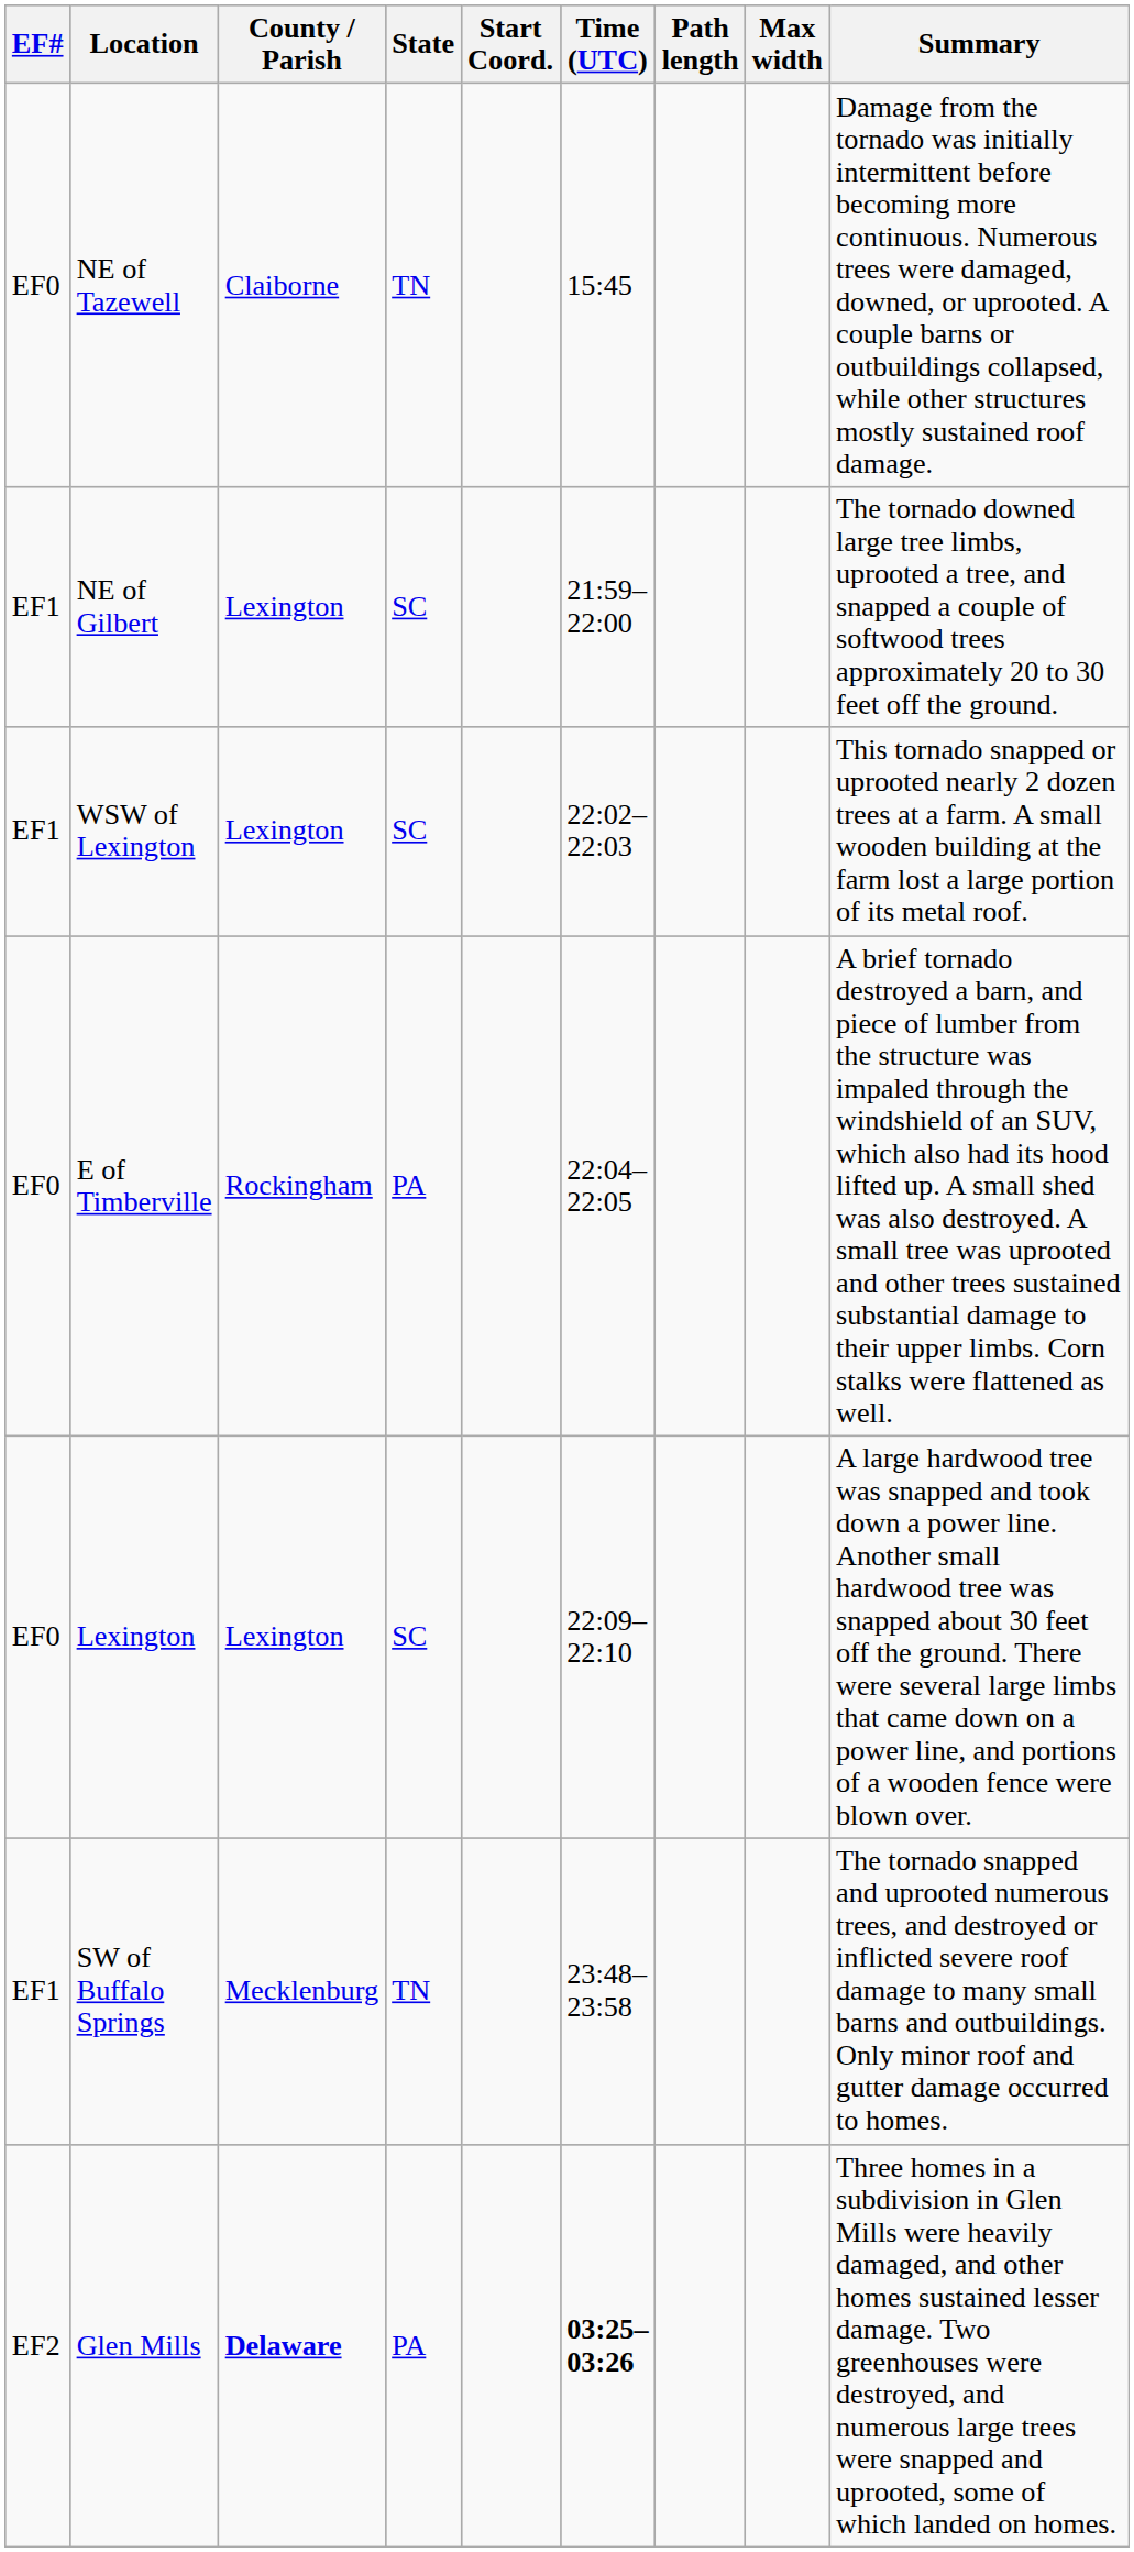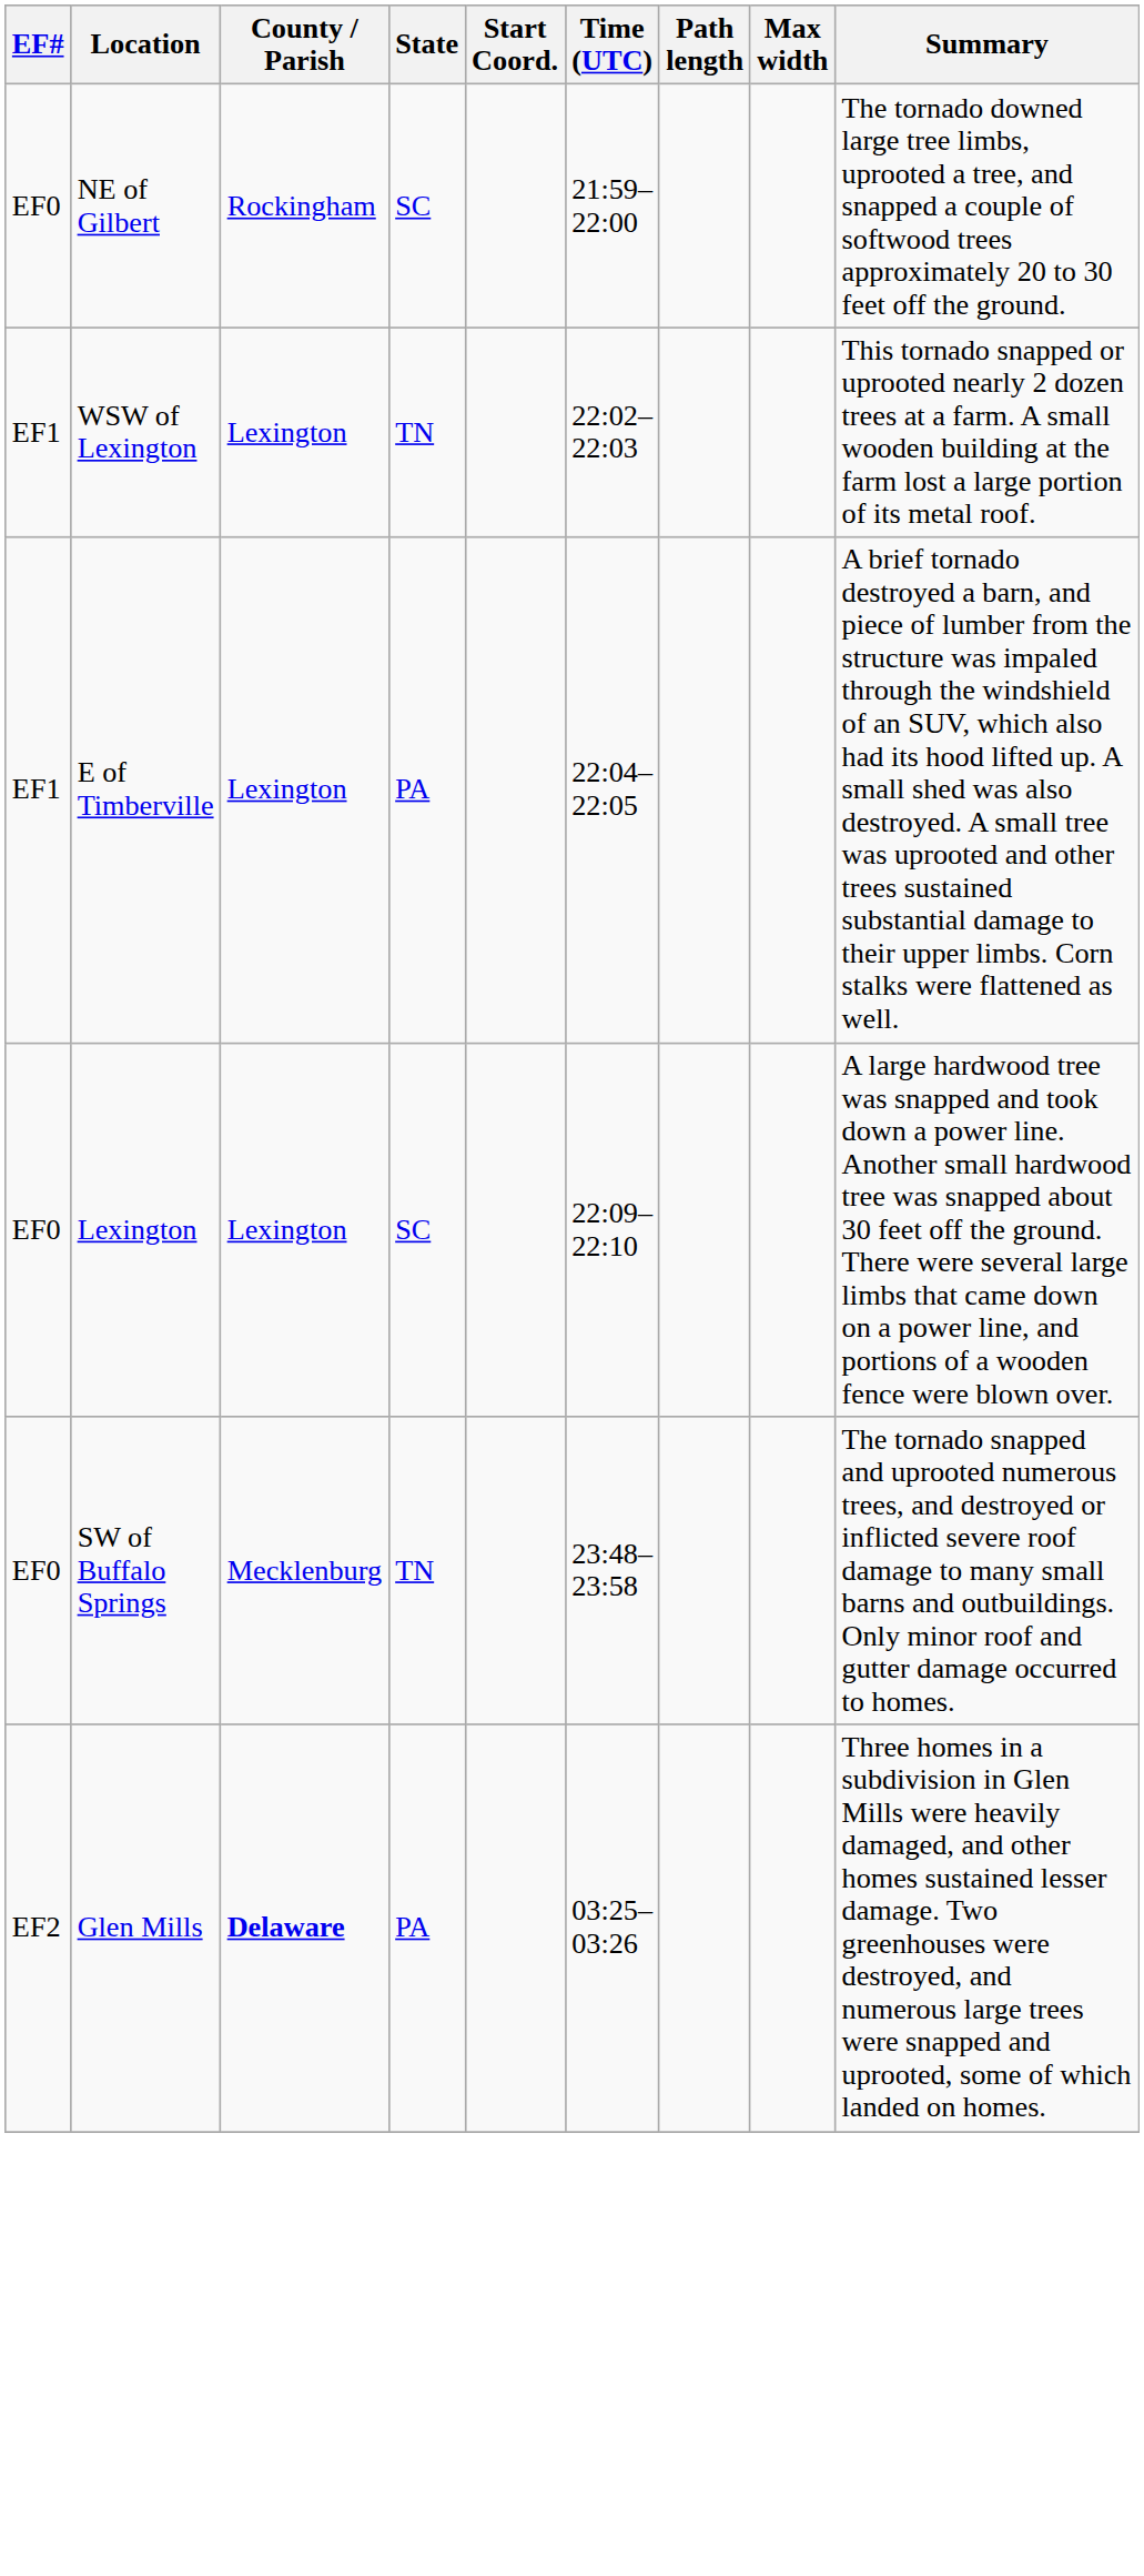 <table class="wikitable sortable" style="width:100%;">
 <tr>
 <th scope="col"  style="width:3%; text-align:center;"><a href='#'>EF#</a></th>
 <th scope="col"  style="width:7%; text-align:center;" class="unsortable">Location</th>
 <th scope="col"  style="width:6%; text-align:center;" class="unsortable">County / Parish</th>
 <th scope="col"  style="width:5%; text-align:center;">State</th>
 <th scope="col"  style="width:6%; text-align:center;">Start Coord.</th>
 <th scope="col"  style="width:6%; text-align:center;">Time (<a href='#'>UTC</a>)</th>
 <th scope="col"  style="width:6%; text-align:center;">Path length</th>
 <th scope="col"  style="width:6%; text-align:center;">Max width</th>
 <th scope="col" class="unsortable" style="width:48%; text-align:center;">Summary</th>
 </tr>
 <tr>
 <td bgcolor=>EF0</td>
-<td>NE of <a href='#'>Tazewell</a></td>
-<td><a href='#'>Claiborne</a></td>
-<td><a href='#'>TN</a></td>
-<td></td>
-<td>15:45</td>
-<td></td>
-<td></td>
-<td>Damage from the tornado was initially intermittent before becoming more continuous. Numerous trees were damaged, downed, or uprooted. A couple barns or outbuildings collapsed, while other structures mostly sustained roof damage.</td>
-</tr>
-<tr>
-<td bgcolor=>EF1</td>
 <td>NE of <a href='#'>Gilbert</a></td>
-<td><a href='#'>Lexington</a></td>
+<td><a href='#'>Rockingham</a></td>
 <td><a href='#'>SC</a></td>
 <td></td>
 <td>21:59–22:00</td>
 <td></td>
 <td></td>
 <td>The tornado downed large tree limbs, uprooted a tree, and snapped a couple of softwood trees approximately 20 to 30 feet off the ground.</td>
 </tr>
 <tr>
 <td bgcolor=>EF1</td>
 <td>WSW of <a href='#'>Lexington</a></td>
 <td><a href='#'>Lexington</a></td>
-<td><a href='#'>SC</a></td>
+<td><a href='#'>TN</a></td>
 <td></td>
 <td>22:02–22:03</td>
 <td></td>
 <td></td>
 <td>This tornado snapped or uprooted nearly 2 dozen trees at a farm. A small wooden building at the farm lost a large portion of its metal roof.</td>
 </tr>
 <tr>
-<td bgcolor=>EF0</td>
+<td bgcolor=>EF1</td>
 <td>E of <a href='#'>Timberville</a></td>
-<td><a href='#'>Rockingham</a></td>
+<td><a href='#'>Lexington</a></td>
 <td><a href='#'>PA</a></td>
 <td></td>
 <td>22:04–22:05</td>
 <td></td>
 <td></td>
 <td>A brief tornado destroyed a barn, and piece of lumber from the structure was impaled through the windshield of an SUV, which also had its hood lifted up. A small shed was also destroyed. A small tree was uprooted and other trees sustained substantial damage to their upper limbs. Corn stalks were flattened as well.</td>
 </tr>
 <tr>
 <td bgcolor=>EF0</td>
 <td><a href='#'>Lexington</a></td>
 <td><a href='#'>Lexington</a></td>
 <td><a href='#'>SC</a></td>
 <td></td>
 <td>22:09–22:10</td>
 <td></td>
 <td></td>
 <td>A large hardwood tree was snapped and took down a power line. Another small hardwood tree was snapped about 30 feet off the ground. There were several large limbs that came down on a power line, and portions of a wooden fence were blown over.</td>
 </tr>
 <tr>
-<td bgcolor=>EF1</td>
+<td bgcolor=>EF0</td>
 <td>SW of <a href='#'>Buffalo Springs</a></td>
 <td><a href='#'>Mecklenburg</a></td>
 <td><a href='#'>TN</a></td>
 <td></td>
 <td>23:48–23:58</td>
 <td></td>
 <td></td>
 <td>The tornado snapped and uprooted numerous trees, and destroyed or inflicted severe roof damage to many small barns and outbuildings. Only minor roof and gutter damage occurred to homes.</td>
 </tr>
 <tr>
 <td bgcolor=>EF2</td>
 <td><a href='#'>Glen Mills</a></td>
 <td><strong><a href='#'>Delaware</a></strong></td>
 <td><a href='#'>PA</a></td>
 <td></td>
-<td><strong>03:25–03:26</strong></td>
+<td>03:25–03:26</td>
 <td></td>
 <td></td>
 <td>Three homes in a subdivision in Glen Mills were heavily damaged, and other homes sustained lesser damage. Two greenhouses were destroyed, and numerous large trees were snapped and uprooted, some of which landed on homes.</td>
 </tr>
 <tr>
 </tr>
 </table>
